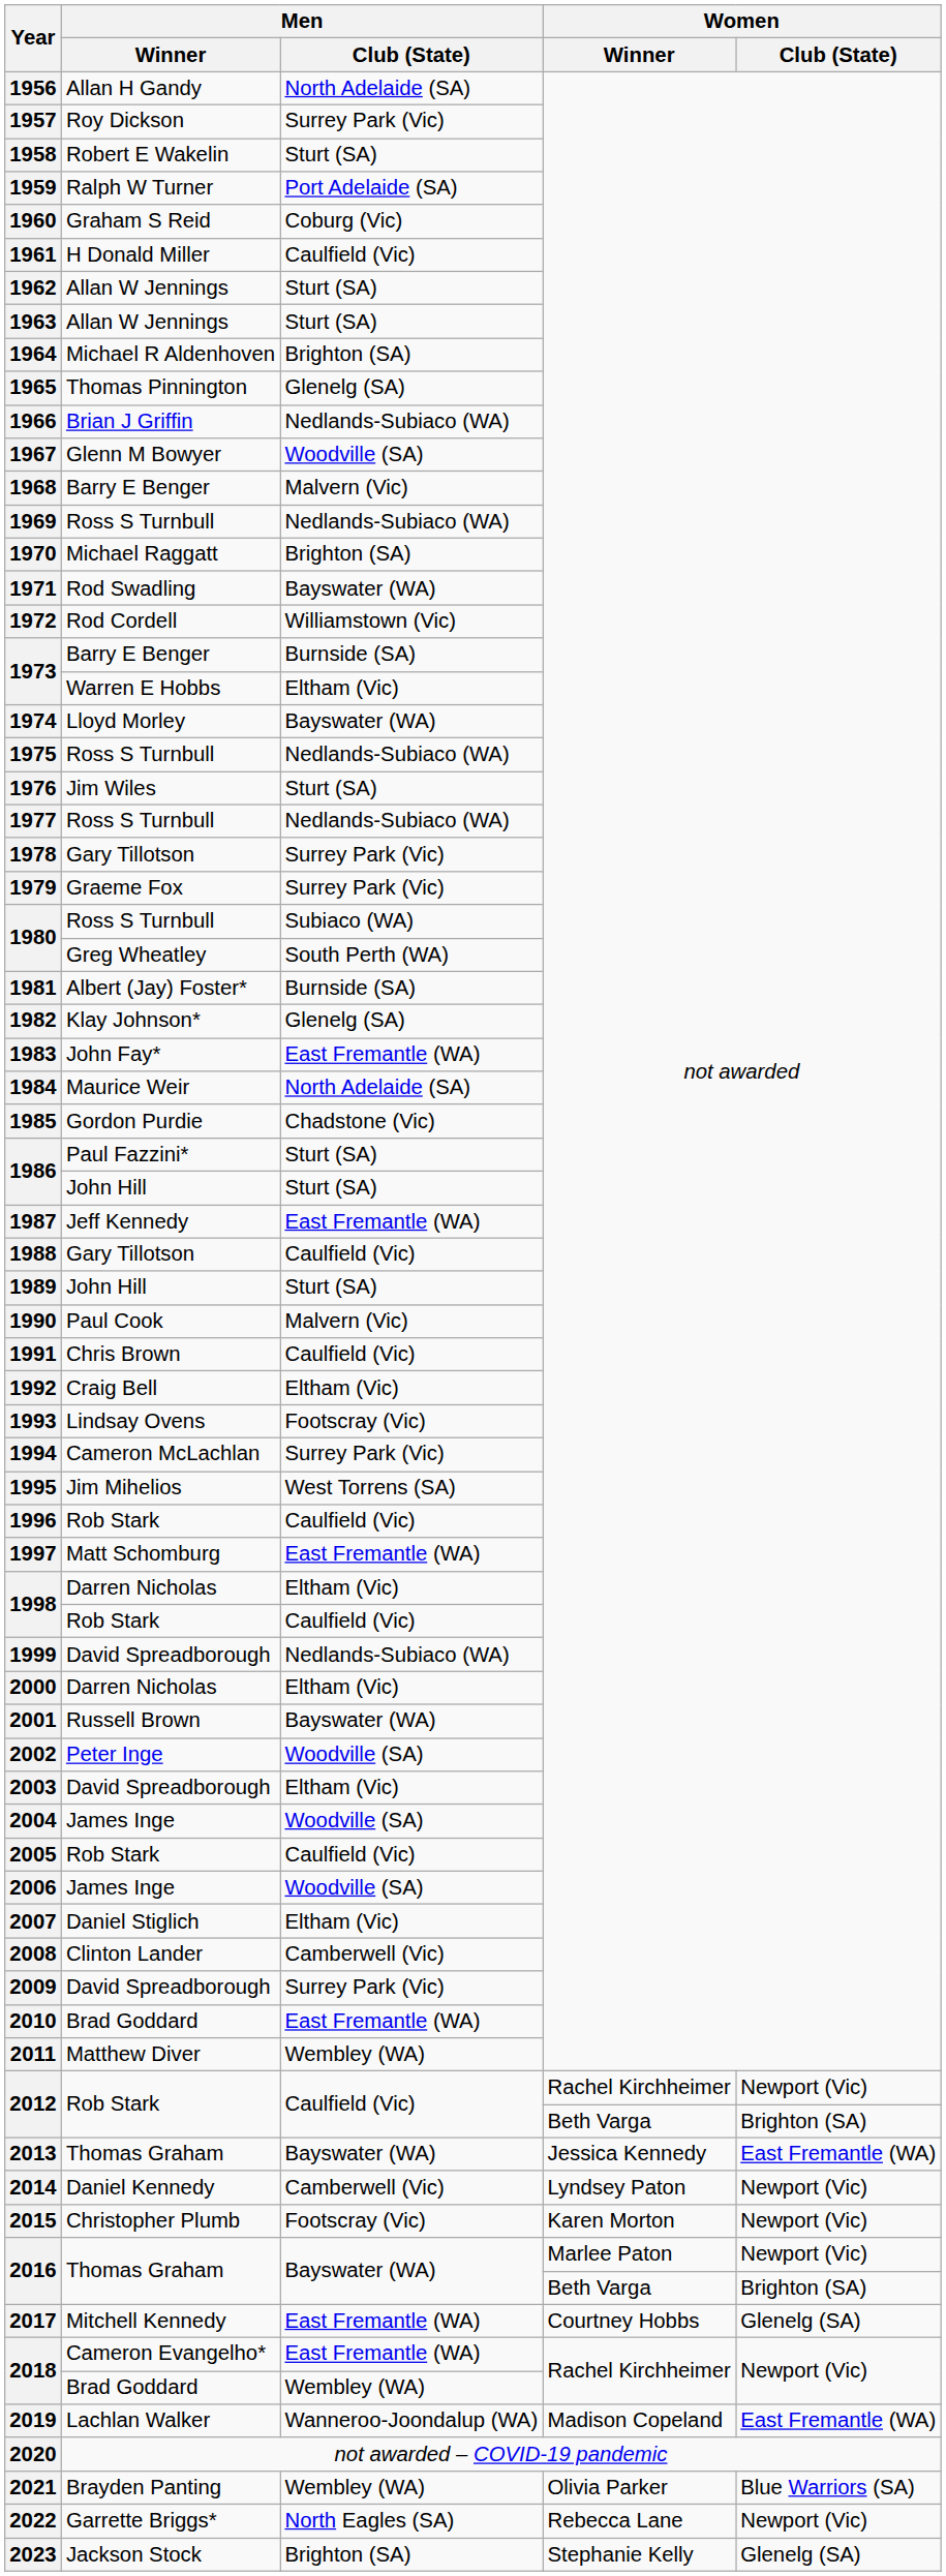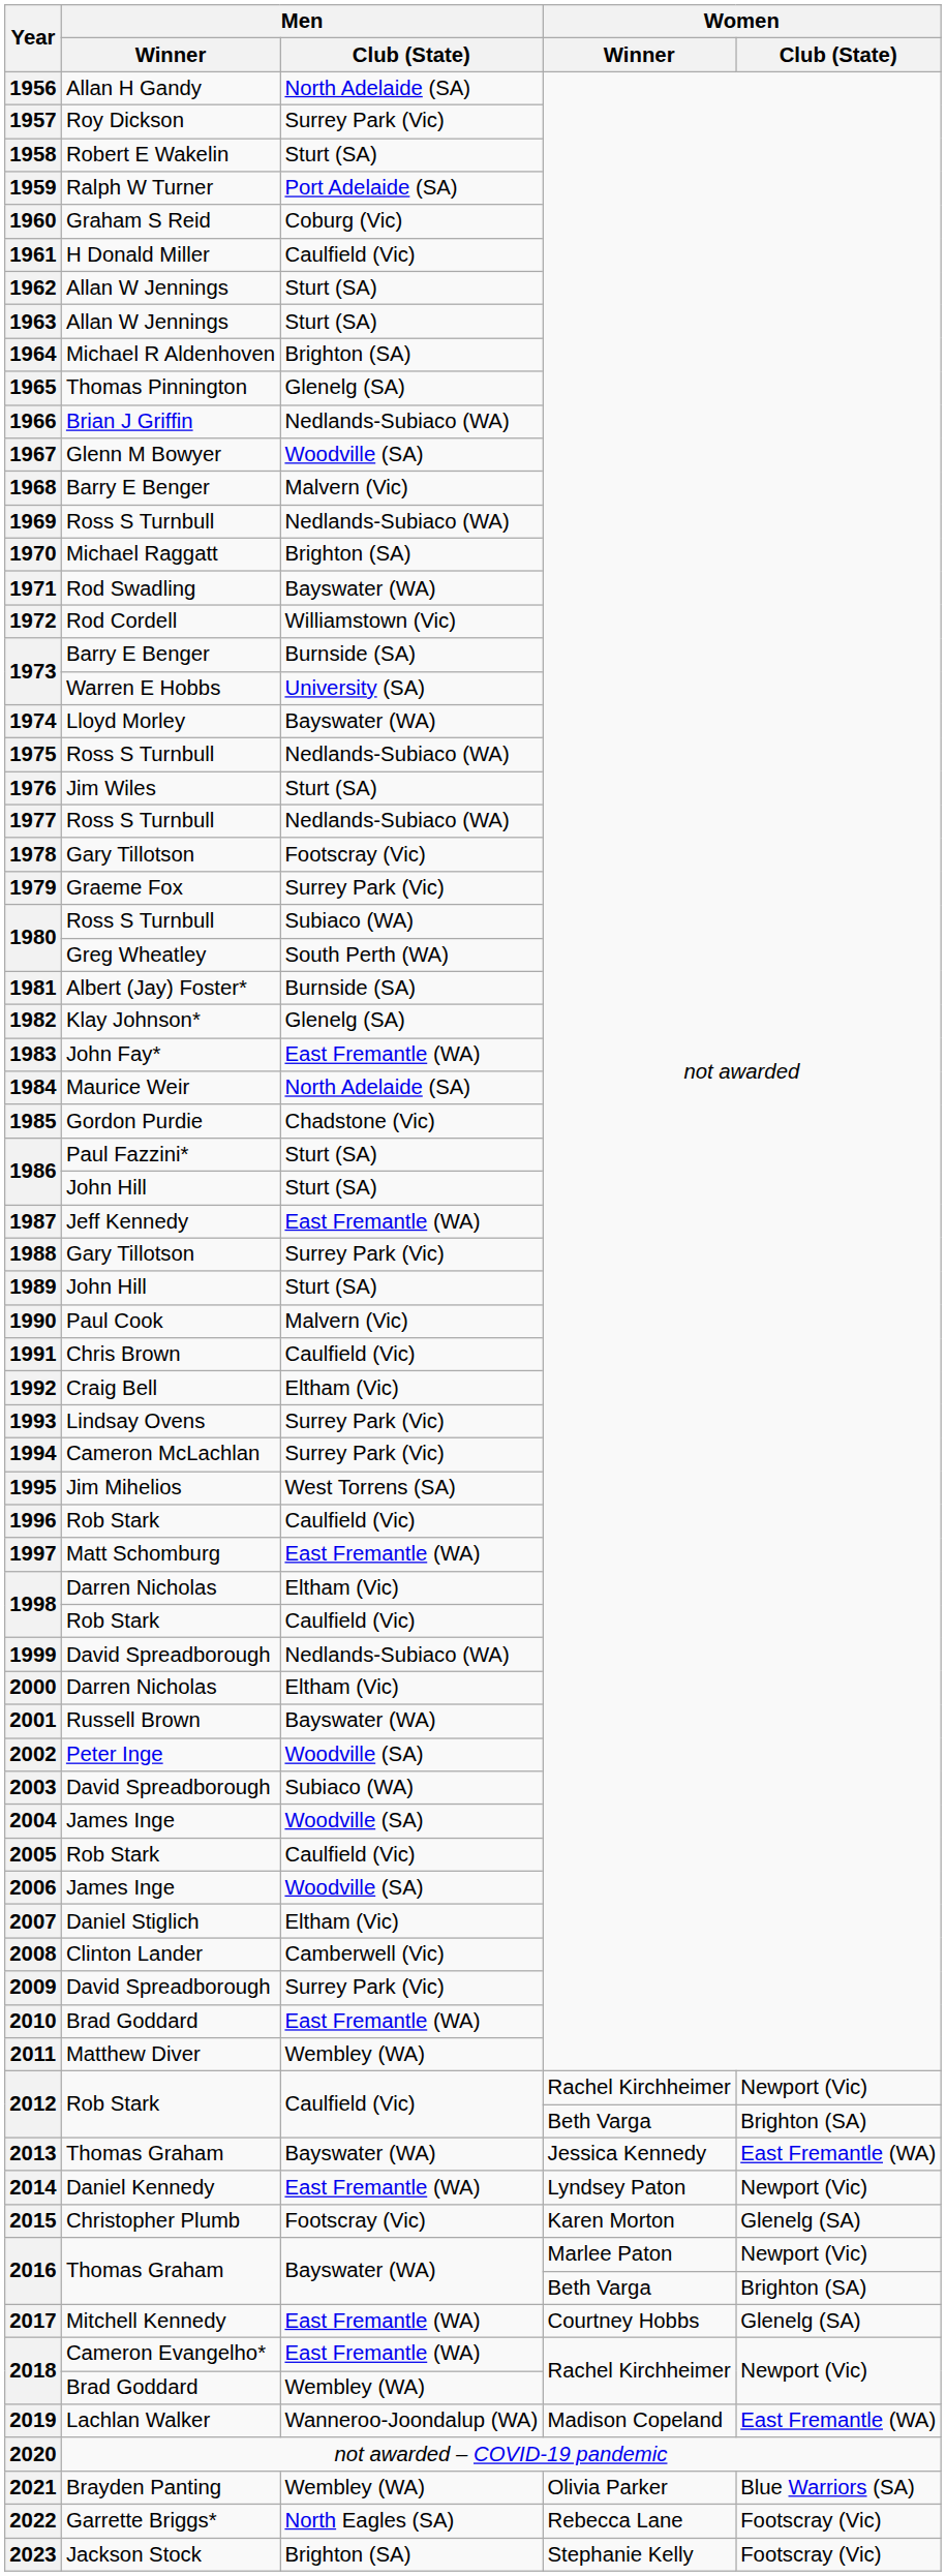 <table class=wikitable>
 <tr>
 <th rowspan=2>Year</th>
 <th colspan=2>Men</th>
 <th colspan=2>Women</th>
 </tr>
 <tr>
 <th>Winner</th>
 <th>Club (State)</th>
 <th>Winner</th>
 <th>Club (State)</th>
 </tr>
 <tr>
 <th>1956</th>
 <td>Allan H Gandy</td>
 <td><a href='#'>North Adelaide</a> (SA)</td>
 <td align=center colspan=2 rowspan=60><em>not awarded</em></td>
 </tr>
 <tr>
 <th>1957</th>
 <td>Roy Dickson</td>
 <td>Surrey Park (Vic)</td>
 </tr>
 <tr>
 <th>1958</th>
 <td>Robert E Wakelin</td>
 <td>Sturt (SA)</td>
 </tr>
 <tr>
 <th>1959</th>
 <td>Ralph W Turner</td>
 <td><a href='#'>Port Adelaide</a> (SA)</td>
 </tr>
 <tr>
 <th>1960</th>
 <td>Graham S Reid</td>
 <td>Coburg (Vic)</td>
 </tr>
 <tr>
 <th>1961</th>
 <td>H Donald Miller</td>
 <td>Caulfield (Vic)</td>
 </tr>
 <tr>
 <th>1962</th>
 <td>Allan W Jennings</td>
 <td>Sturt (SA)</td>
 </tr>
 <tr>
 <th>1963</th>
 <td>Allan W Jennings</td>
 <td>Sturt (SA)</td>
 </tr>
 <tr>
 <th>1964</th>
 <td>Michael R Aldenhoven</td>
 <td>Brighton (SA)</td>
 </tr>
 <tr>
 <th>1965</th>
 <td>Thomas Pinnington</td>
 <td>Glenelg (SA)</td>
 </tr>
 <tr>
 <th>1966</th>
 <td><a href='#'>Brian J Griffin</a></td>
 <td>Nedlands-Subiaco (WA)</td>
 </tr>
 <tr>
 <th>1967</th>
 <td>Glenn M Bowyer</td>
 <td><a href='#'>Woodville</a> (SA)</td>
 </tr>
 <tr>
 <th>1968</th>
 <td>Barry E Benger</td>
 <td>Malvern (Vic)</td>
 </tr>
 <tr>
 <th>1969</th>
 <td>Ross S Turnbull</td>
 <td>Nedlands-Subiaco (WA)</td>
 </tr>
 <tr>
 <th>1970</th>
 <td>Michael Raggatt</td>
 <td>Brighton (SA)</td>
 </tr>
 <tr>
 <th>1971</th>
 <td>Rod Swadling</td>
 <td>Bayswater (WA)</td>
 </tr>
 <tr>
 <th>1972</th>
 <td>Rod Cordell</td>
 <td>Williamstown (Vic)</td>
 </tr>
 <tr>
 <th rowspan=2>1973</th>
 <td>Barry E Benger</td>
 <td>Burnside (SA) </td>
 </tr>
 <tr>
 <td>Warren E Hobbs</td>
-<td>Eltham (Vic)</td>
+<td><a href='#'>University</a> (SA) </td>
 </tr>
 <tr>
 <th>1974</th>
 <td>Lloyd Morley</td>
 <td>Bayswater (WA)</td>
 </tr>
 <tr>
 <th>1975</th>
 <td>Ross S Turnbull</td>
 <td>Nedlands-Subiaco (WA)</td>
 </tr>
 <tr>
 <th>1976</th>
 <td>Jim Wiles</td>
 <td>Sturt (SA)</td>
 </tr>
 <tr>
 <th>1977</th>
 <td>Ross S Turnbull</td>
 <td>Nedlands-Subiaco (WA)</td>
 </tr>
 <tr>
 <th>1978</th>
 <td>Gary Tillotson</td>
-<td>Surrey Park (Vic)</td>
+<td>Footscray (Vic)</td>
 </tr>
 <tr>
 <th>1979</th>
 <td>Graeme Fox</td>
 <td>Surrey Park (Vic)</td>
 </tr>
 <tr>
 <th rowspan=2>1980</th>
 <td>Ross S Turnbull</td>
 <td>Subiaco (WA)</td>
 </tr>
 <tr>
 <td>Greg Wheatley</td>
 <td>South Perth (WA)</td>
 </tr>
 <tr>
 <th>1981</th>
 <td>Albert (Jay) Foster*</td>
 <td>Burnside (SA)</td>
 </tr>
 <tr>
 <th>1982</th>
 <td>Klay Johnson*</td>
 <td>Glenelg (SA) </td>
 </tr>
 <tr>
 <th>1983</th>
 <td>John Fay*</td>
 <td><a href='#'>East Fremantle</a> (WA)</td>
 </tr>
 <tr>
 <th>1984</th>
 <td>Maurice Weir</td>
 <td><a href='#'>North Adelaide</a> (SA)</td>
 </tr>
 <tr>
 <th>1985</th>
 <td>Gordon Purdie</td>
 <td>Chadstone (Vic)</td>
 </tr>
 <tr>
 <th rowspan=2>1986</th>
 <td>Paul Fazzini*</td>
 <td>Sturt (SA)</td>
 </tr>
 <tr>
 <td>John Hill</td>
 <td>Sturt (SA)</td>
 </tr>
 <tr>
 <th>1987</th>
 <td>Jeff Kennedy</td>
 <td><a href='#'>East Fremantle</a> (WA)</td>
 </tr>
 <tr>
 <th>1988</th>
 <td>Gary Tillotson</td>
-<td>Caulfield (Vic)</td>
+<td>Surrey Park (Vic)</td>
 </tr>
 <tr>
 <th>1989</th>
 <td>John Hill</td>
 <td>Sturt (SA)</td>
 </tr>
 <tr>
 <th>1990</th>
 <td>Paul Cook</td>
 <td>Malvern (Vic)</td>
 </tr>
 <tr>
 <th>1991</th>
 <td>Chris Brown</td>
 <td>Caulfield (Vic)</td>
 </tr>
 <tr>
 <th>1992</th>
 <td>Craig Bell</td>
 <td>Eltham (Vic)</td>
 </tr>
 <tr>
 <th>1993</th>
 <td>Lindsay Ovens</td>
-<td>Footscray (Vic)</td>
+<td>Surrey Park (Vic)</td>
 </tr>
 <tr>
 <th>1994</th>
 <td>Cameron McLachlan</td>
 <td>Surrey Park (Vic)</td>
 </tr>
 <tr>
 <th>1995</th>
 <td>Jim Mihelios</td>
 <td>West Torrens (SA)</td>
 </tr>
 <tr>
 <th>1996</th>
 <td>Rob Stark</td>
 <td>Caulfield (Vic)</td>
 </tr>
 <tr>
 <th>1997</th>
 <td>Matt Schomburg</td>
 <td><a href='#'>East Fremantle</a> (WA)</td>
 </tr>
 <tr>
 <th rowspan=2>1998</th>
 <td>Darren Nicholas</td>
 <td>Eltham (Vic)</td>
 </tr>
 <tr>
 <td>Rob Stark</td>
 <td>Caulfield (Vic)</td>
 </tr>
 <tr>
 <th>1999</th>
 <td>David Spreadborough</td>
 <td>Nedlands-Subiaco (WA)</td>
 </tr>
 <tr>
 <th>2000</th>
 <td>Darren Nicholas</td>
 <td>Eltham (Vic)</td>
 </tr>
 <tr>
 <th>2001</th>
 <td>Russell Brown</td>
 <td>Bayswater (WA)</td>
 </tr>
 <tr>
 <th>2002</th>
 <td><a href='#'>Peter Inge</a></td>
 <td><a href='#'>Woodville</a> (SA)</td>
 </tr>
 <tr>
 <th>2003</th>
 <td>David Spreadborough</td>
-<td>Eltham (Vic)</td>
+<td>Subiaco (WA)</td>
 </tr>
 <tr>
 <th>2004</th>
 <td>James Inge</td>
 <td><a href='#'>Woodville</a> (SA)</td>
 </tr>
 <tr>
 <th>2005</th>
 <td>Rob Stark</td>
 <td>Caulfield (Vic)</td>
 </tr>
 <tr>
 <th>2006</th>
 <td>James Inge</td>
 <td><a href='#'>Woodville</a> (SA)</td>
 </tr>
 <tr>
 <th>2007</th>
 <td>Daniel Stiglich</td>
 <td>Eltham (Vic)</td>
 </tr>
 <tr>
 <th>2008</th>
 <td>Clinton Lander</td>
 <td>Camberwell (Vic)</td>
 </tr>
 <tr>
 <th>2009</th>
 <td>David Spreadborough</td>
 <td>Surrey Park (Vic)</td>
 </tr>
 <tr>
 <th>2010</th>
 <td>Brad Goddard</td>
 <td><a href='#'>East Fremantle</a> (WA)</td>
 </tr>
 <tr>
 <th>2011</th>
 <td>Matthew Diver</td>
 <td>Wembley (WA)</td>
 </tr>
 <tr>
 <th rowspan=2>2012</th>
 <td rowspan=2>Rob Stark</td>
 <td rowspan=2>Caulfield (Vic)</td>
 <td>Rachel Kirchheimer</td>
 <td>Newport (Vic)</td>
 </tr>
 <tr>
 <td>Beth Varga</td>
 <td>Brighton (SA)</td>
 </tr>
 <tr>
 <th>2013</th>
 <td>Thomas Graham</td>
 <td>Bayswater (WA)</td>
 <td>Jessica Kennedy</td>
 <td><a href='#'>East Fremantle</a> (WA)</td>
 </tr>
 <tr>
 <th>2014</th>
 <td>Daniel Kennedy</td>
-<td>Camberwell (Vic)</td>
+<td><a href='#'>East Fremantle</a> (WA)</td>
 <td>Lyndsey Paton</td>
 <td>Newport (Vic)</td>
 </tr>
 <tr>
 <th>2015</th>
 <td>Christopher Plumb</td>
 <td>Footscray (Vic)</td>
 <td>Karen Morton</td>
-<td>Newport (Vic)</td>
+<td>Glenelg (SA)</td>
 </tr>
 <tr>
 <th rowspan=2>2016</th>
 <td rowspan=2>Thomas Graham</td>
 <td rowspan=2>Bayswater (WA)</td>
 <td>Marlee Paton</td>
 <td>Newport (Vic)</td>
 </tr>
 <tr>
 <td>Beth Varga</td>
 <td>Brighton (SA)</td>
 </tr>
 <tr>
 <th>2017</th>
 <td>Mitchell Kennedy</td>
 <td><a href='#'>East Fremantle</a> (WA)</td>
 <td>Courtney Hobbs</td>
 <td>Glenelg (SA)</td>
 </tr>
 <tr>
 <th rowspan=2>2018</th>
 <td>Cameron Evangelho*</td>
 <td><a href='#'>East Fremantle</a> (WA)</td>
 <td rowspan=2>Rachel Kirchheimer</td>
 <td rowspan=2>Newport (Vic)</td>
 </tr>
 <tr>
 <td>Brad Goddard</td>
 <td>Wembley (WA)</td>
 </tr>
 <tr>
 <th>2019</th>
 <td>Lachlan Walker</td>
 <td>Wanneroo-Joondalup (WA)</td>
 <td>Madison Copeland</td>
 <td><a href='#'>East Fremantle</a> (WA)</td>
 </tr>
 <tr>
 <th>2020</th>
 <td align=center colspan=4><em>not awarded – <a href='#'>COVID-19 pandemic</a></em></td>
 </tr>
 <tr>
 <th>2021</th>
 <td>Brayden Panting</td>
 <td>Wembley (WA)</td>
 <td>Olivia Parker </td>
 <td>Blue <a href='#'>Warriors</a> (SA)</td>
 </tr>
 <tr>
 <th>2022</th>
 <td>Garrette Briggs*</td>
 <td><a href='#'>North</a> Eagles (SA)</td>
 <td>Rebecca Lane </td>
-<td>Newport (Vic)</td>
+<td>Footscray (Vic)</td>
 </tr>
 <tr>
 <th>2023</th>
 <td>Jackson Stock</td>
 <td>Brighton (SA)</td>
 <td>Stephanie Kelly </td>
-<td>Glenelg (SA)</td>
+<td>Footscray (Vic)</td>
 </tr>
 </table>
